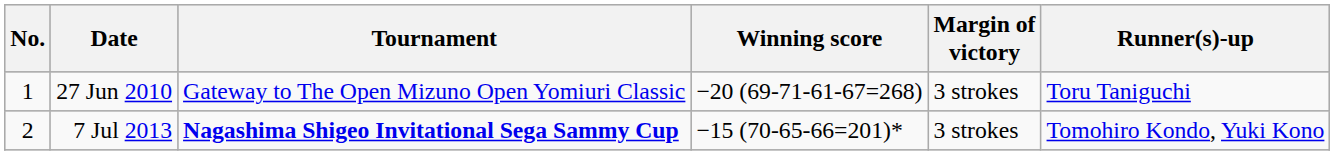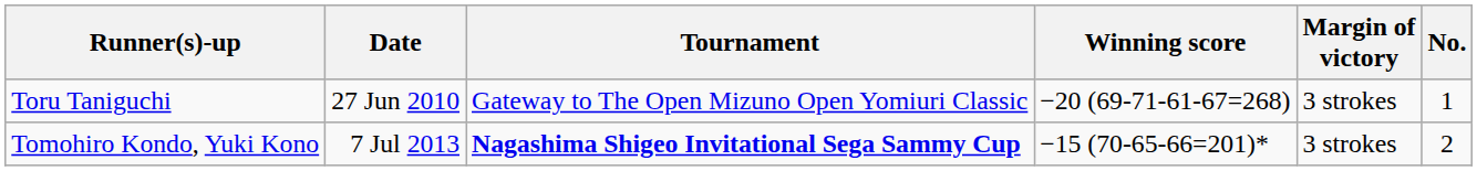 <table class="wikitable" style="font-size:95%;">
 <tr>
-<th>No.</th>
+<th>Runner(s)-up</th>
 <th>Date</th>
 <th>Tournament</th>
 <th>Winning score</th>
 <th>Margin of<br>victory</th>
-<th>Runner(s)-up</th>
+<th>No.</th>
 </tr>
 <tr>
-<td align=center>1</td>
+<td> <a href='#'>Toru Taniguchi</a></td>
 <td align=right>27 Jun <a href='#'>2010</a></td>
 <td><a href='#'>Gateway to The Open Mizuno Open Yomiuri Classic</a></td>
 <td>−20 (69-71-61-67=268)</td>
 <td>3 strokes</td>
-<td> <a href='#'>Toru Taniguchi</a></td>
+<td align=center>1</td>
 </tr>
 <tr>
-<td align=center>2</td>
+<td> <a href='#'>Tomohiro Kondo</a>,  <a href='#'>Yuki Kono</a></td>
 <td align=right>7 Jul <a href='#'>2013</a></td>
 <td><strong><a href='#'>Nagashima Shigeo Invitational Sega Sammy Cup</a></strong></td>
 <td>−15 (70-65-66=201)*</td>
 <td>3 strokes</td>
-<td> <a href='#'>Tomohiro Kondo</a>,  <a href='#'>Yuki Kono</a></td>
+<td align=center>2</td>
 </tr>
 </table>
